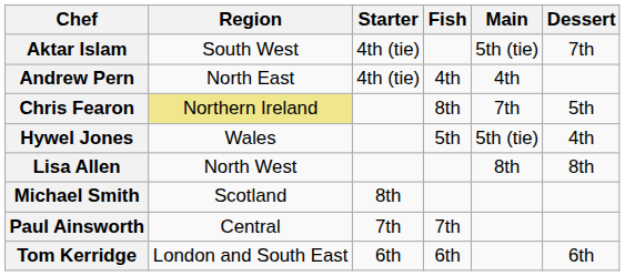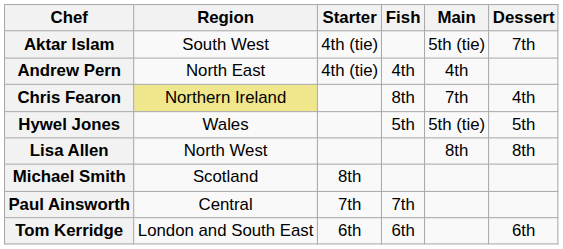 <table class="wikitable sortable" style="text-align:center;">
 <tr>
 <th scope="col">Chef</th>
 <th scope="col">Region</th>
 <th scope="col">Starter</th>
 <th scope="col">Fish</th>
 <th scope="col">Main</th>
 <th scope="col">Dessert</th>
 </tr>
 <tr>
 <th scope="row">Aktar Islam</th>
 <td>South West</td>
 <td>4th (tie)</td>
 <td></td>
 <td>5th (tie)</td>
 <td>7th</td>
 </tr>
 <tr>
 <th scope="row">Andrew Pern</th>
 <td>North East</td>
 <td>4th (tie)</td>
 <td>4th</td>
 <td>4th</td>
 <td></td>
 </tr>
 <tr>
 <th scope="row">Chris Fearon</th>
 <td style="background: khaki;">Northern Ireland</td>
 <td></td>
 <td>8th</td>
 <td>7th</td>
-<td>5th</td>
+<td>4th</td>
 </tr>
 <tr>
 <th scope="row">Hywel Jones</th>
 <td>Wales</td>
 <td></td>
 <td>5th</td>
 <td>5th (tie)</td>
-<td>4th</td>
+<td>5th</td>
 </tr>
 <tr>
 <th scope="row">Lisa Allen</th>
 <td>North West</td>
 <td></td>
 <td></td>
 <td>8th</td>
 <td>8th</td>
 </tr>
 <tr>
 <th scope="row">Michael Smith</th>
 <td>Scotland</td>
 <td>8th</td>
 <td></td>
 <td></td>
 <td></td>
 </tr>
 <tr>
 <th scope="row">Paul Ainsworth</th>
 <td>Central</td>
 <td>7th</td>
 <td>7th</td>
 <td></td>
 <td></td>
 </tr>
 <tr>
 <th scope="row">Tom Kerridge</th>
 <td>London and South East</td>
 <td>6th</td>
 <td>6th</td>
 <td></td>
 <td>6th</td>
 </tr>
 </table>
